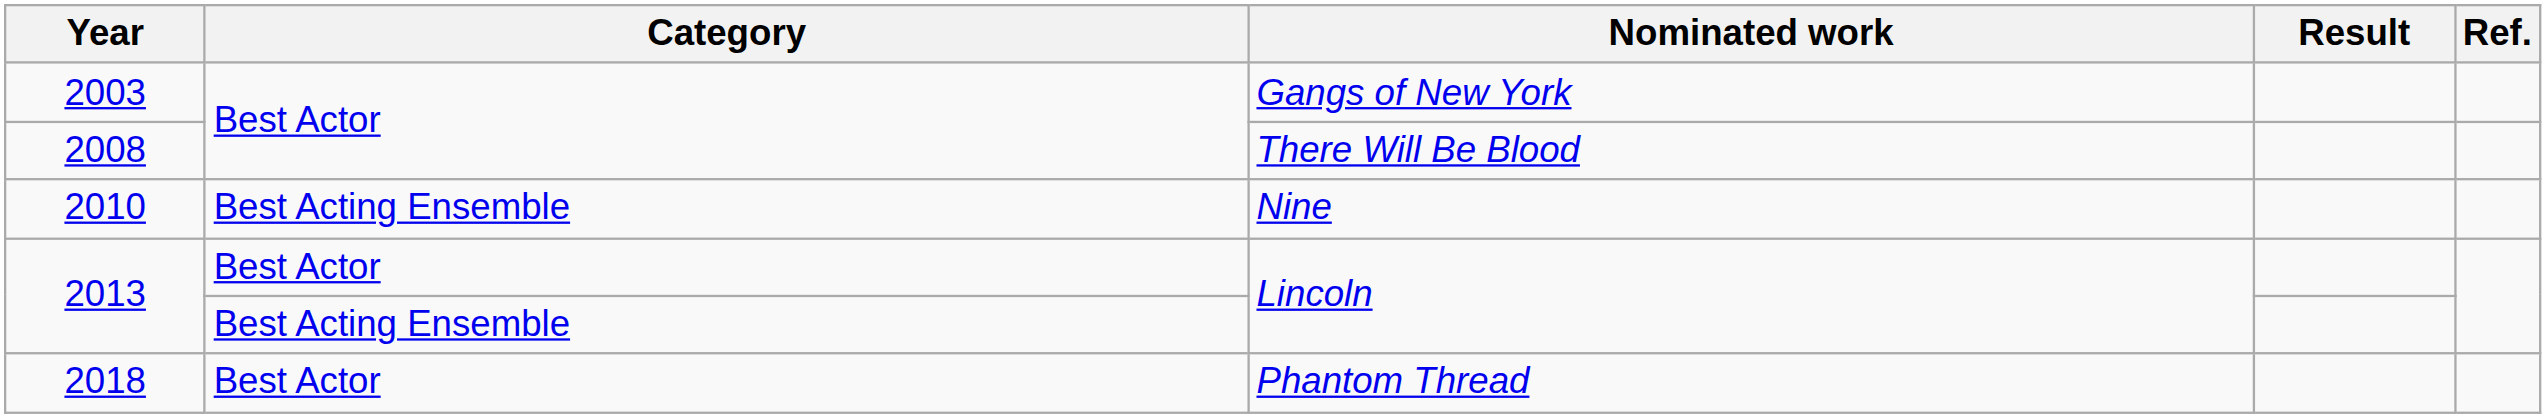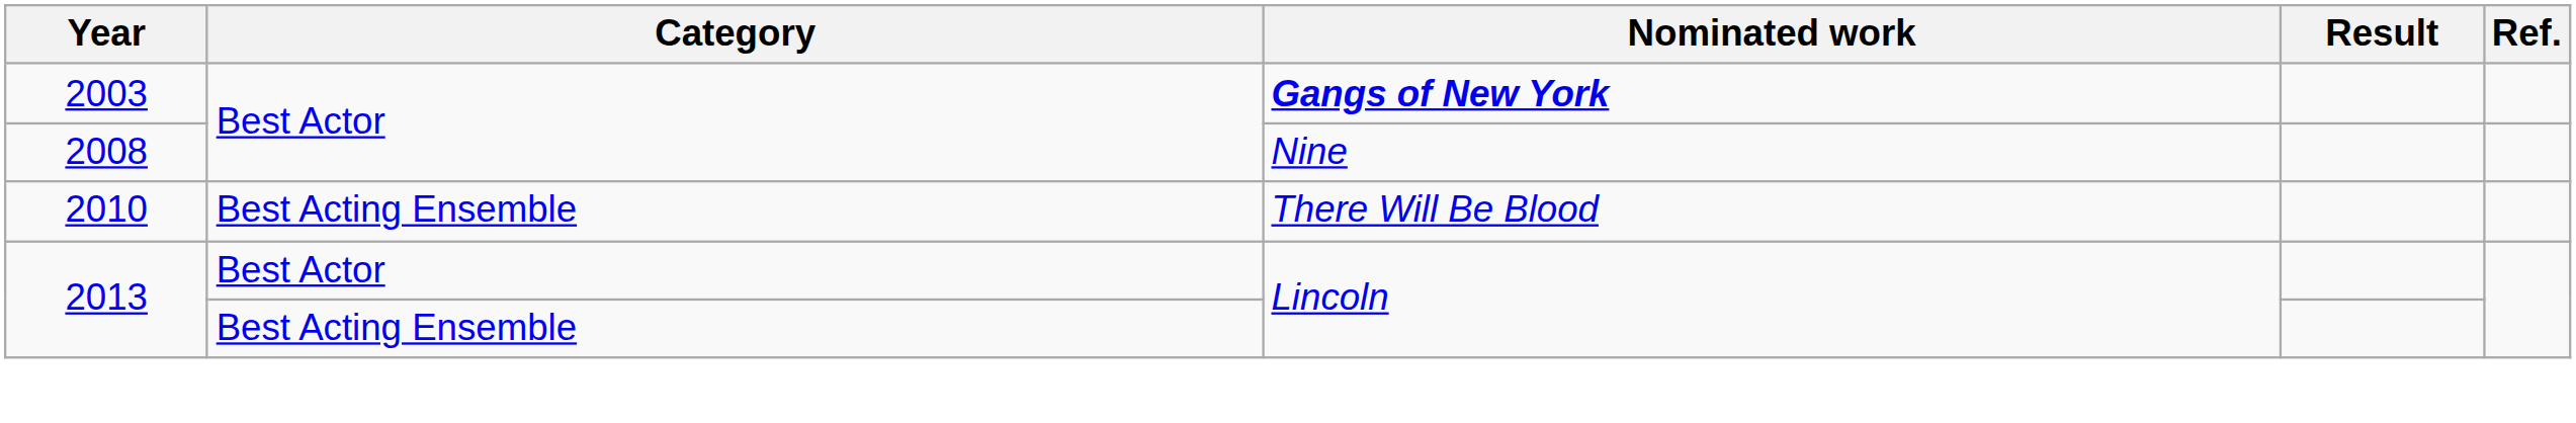 <table class=wikitable>
 <tr>
 <th scope="col" style="width:5em;">Year</th>
 <th scope="col" style="width:28em;">Category</th>
 <th scope="col" style="width:27em;">Nominated work</th>
 <th scope="col" style="width:5em;">Result</th>
 <th>Ref.</th>
 </tr>
 <tr>
 <td style="text-align:center;"><a href='#'>2003</a></td>
 <td rowspan="2"><a href='#'>Best Actor</a></td>
-<td><em><a href='#'>Gangs of New York</a></em></td>
+<td><strong><em><a href='#'>Gangs of New York</a></em></strong></td>
 <td></td>
 <td style="text-align:center;"></td>
 </tr>
 <tr>
 <td style="text-align:center;"><a href='#'>2008</a></td>
-<td><em><a href='#'>There Will Be Blood</a></em></td>
+<td><em><a href='#'>Nine</a></em></td>
 <td></td>
 <td style="text-align:center;"></td>
 </tr>
 <tr>
 <td style="text-align:center;"><a href='#'>2010</a></td>
 <td><a href='#'>Best Acting Ensemble</a></td>
-<td><em><a href='#'>Nine</a></em></td>
+<td><em><a href='#'>There Will Be Blood</a></em></td>
 <td></td>
 <td style="text-align:center;"></td>
 </tr>
 <tr>
 <td style="text-align:center;", rowspan="2"><a href='#'>2013</a></td>
 <td><a href='#'>Best Actor</a></td>
 <td rowspan="2"><em><a href='#'>Lincoln</a></em></td>
 <td></td>
 <td style="text-align:center;", rowspan=2></td>
 </tr>
 <tr>
 <td><a href='#'>Best Acting Ensemble</a></td>
 <td></td>
 </tr>
-<tr>
-<td style="text-align:center;"><a href='#'>2018</a></td>
-<td><a href='#'>Best Actor</a></td>
-<td><em><a href='#'>Phantom Thread</a></em></td>
-<td></td>
-<td style="text-align:center;"></td>
-</tr>
 </table>
